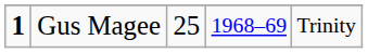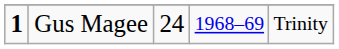 <table class="wikitable">
 <tr>
 </tr>
 <tr>
 <td><strong>1</strong></td>
 <td>Gus Magee</td>
-<td>25</td>
+<td>24</td>
 <td style="font-size:80%;"><a href='#'>1968–69</a></td>
 <td style="font-size:80%;">Trinity</td>
 </tr>
 </table>
